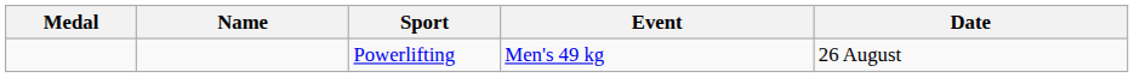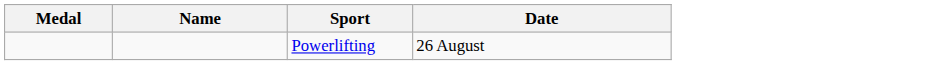 <table class="wikitable sortable" style="font-size:95%">
 <tr>
 <th style="width:6em">Medal</th>
 <th style="width:10em">Name</th>
 <th style="width:7em">Sport</th>
-<th style="width:15em">Event</th>
 <th style="width:15em">Date</th>
 </tr>
 <tr>
 <td></td>
 <td></td>
 <td><a href='#'>Powerlifting</a></td>
-<td><a href='#'>Men's 49 kg</a></td>
 <td>26 August</td>
 </tr>
 </table>
